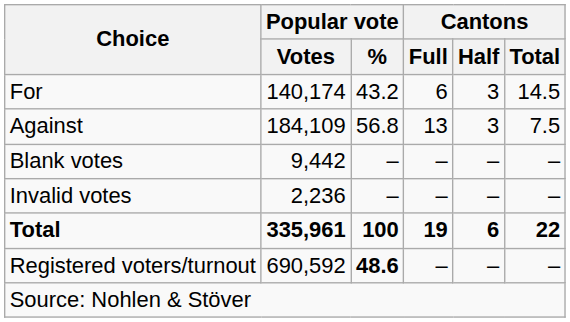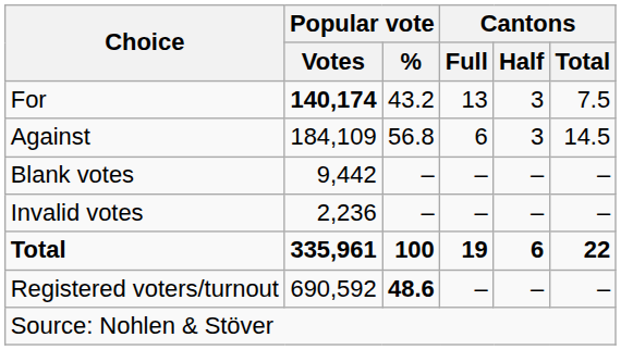 <table class=wikitable style=text-align:right>
 <tr>
 <th rowspan=2>Choice</th>
 <th colspan=2>Popular vote</th>
 <th colspan=3>Cantons</th>
 </tr>
 <tr>
 <th>Votes</th>
 <th>%</th>
 <th>Full</th>
 <th>Half</th>
 <th>Total</th>
 </tr>
 <tr>
 <td align=left>For</td>
-<td>140,174</td>
+<td><strong>140,174</strong></td>
 <td>43.2</td>
-<td>6</td>
+<td>13</td>
 <td>3</td>
-<td>14.5</td>
+<td>7.5</td>
 </tr>
 <tr>
 <td align=left>Against</td>
 <td>184,109</td>
 <td>56.8</td>
-<td>13</td>
+<td>6</td>
 <td>3</td>
-<td>7.5</td>
+<td>14.5</td>
 </tr>
 <tr>
 <td align=left>Blank votes</td>
 <td>9,442</td>
 <td>–</td>
 <td>–</td>
 <td>–</td>
 <td>–</td>
 </tr>
 <tr>
 <td align=left>Invalid votes</td>
 <td>2,236</td>
 <td>–</td>
 <td>–</td>
 <td>–</td>
 <td>–</td>
 </tr>
 <tr>
 <td align=left><strong>Total</strong></td>
 <td><strong>335,961</strong></td>
 <td><strong>100</strong></td>
 <td><strong>19</strong></td>
 <td><strong>6</strong></td>
 <td><strong>22</strong></td>
 </tr>
 <tr>
 <td align=left>Registered voters/turnout</td>
 <td>690,592</td>
 <td><strong>48.6</strong></td>
 <td>–</td>
 <td>–</td>
 <td>–</td>
 </tr>
 <tr>
 <td align=left colspan=6>Source: Nohlen & Stöver</td>
 </tr>
 </table>
